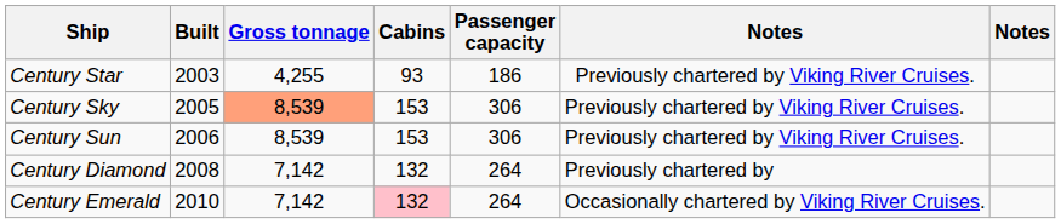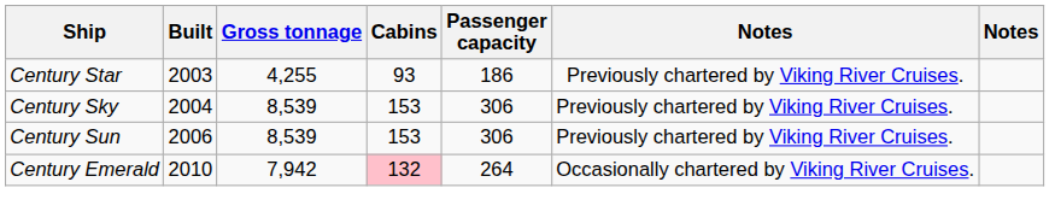 <table class="wikitable">
 <tr>
 <th>Ship</th>
 <th>Built</th>
 <th><a href='#'>Gross tonnage</a></th>
 <th>Cabins</th>
 <th>Passenger<br>capacity</th>
 <th>Notes</th>
 <th>Notes</th>
 </tr>
 <tr>
 <td><em>Century Star</em></td>
 <td style="text-align:Center;">2003</td>
 <td style="text-align:Center;">4,255</td>
 <td style="text-align:Center;">93</td>
 <td style="text-align:center;">186</td>
 <td style="text-align:center;">Previously chartered by <a href='#'>Viking River Cruises</a>.</td>
 <td></td>
 </tr>
 <tr>
 <td><em>Century Sky</em></td>
-<td style="text-align:Center;">2005</td>
-<td style="background: lightsalmon; text-align:center;">8,539</td>
+<td style="text-align:Center;">2004</td>
+<td style="text-align:center;">8,539</td>
 <td style="text-align:center;">153</td>
 <td style="text-align:center;">306</td>
 <td>Previously chartered by <a href='#'>Viking River Cruises</a>.</td>
 </tr>
 <tr>
 <td><em>Century Sun</em></td>
 <td style="text-align:Center;">2006</td>
 <td style="text-align:center;">8,539</td>
 <td style="text-align:center;">153</td>
 <td style="text-align:center;">306</td>
 <td>Previously chartered by <a href='#'>Viking River Cruises</a>.</td>
 <td></td>
 </tr>
 <tr>
-<td><em>Century Diamond</em></td>
-<td style="text-align:Center;">2008</td>
-<td style="text-align:center;">7,142</td>
-<td style="text-align:center;">132</td>
-<td style="text-align:center;">264</td>
-<td>Previously chartered by </td>
-<td></td>
-</tr>
-<tr>
 <td><em>Century Emerald</em></td>
 <td style="text-align:Center;">2010</td>
-<td style="text-align:center;">7,142</td>
+<td style="text-align:center;">7,942</td>
 <td style="background: pink; text-align:center;">132</td>
 <td style="text-align:center;">264</td>
 <td>Occasionally chartered by <a href='#'>Viking River Cruises</a>.</td>
 </tr>
 </table>
